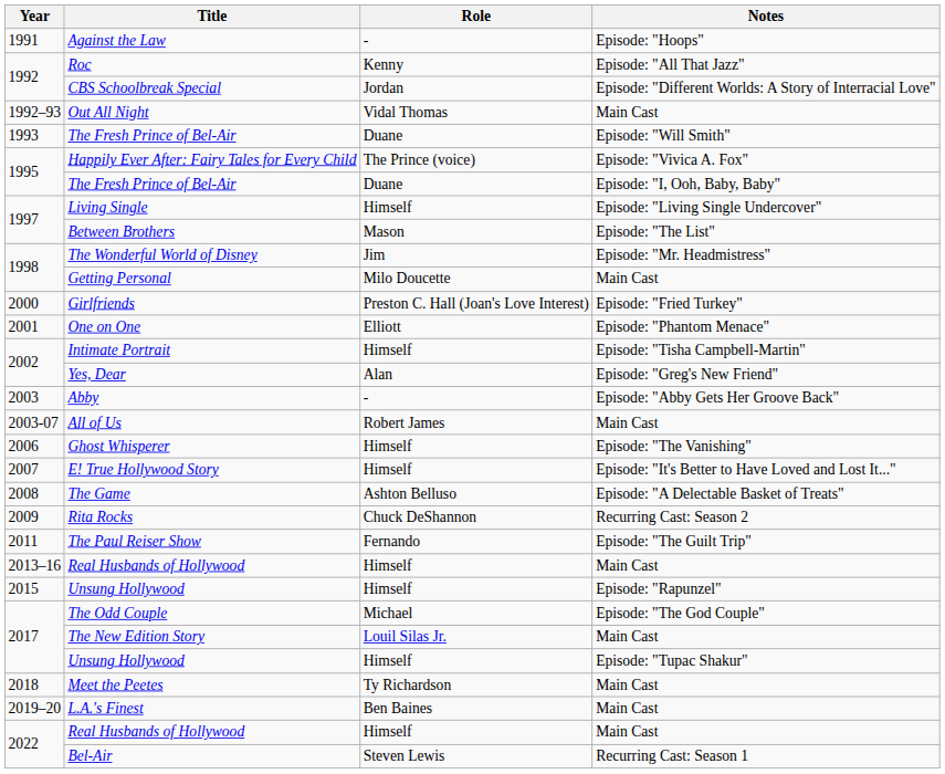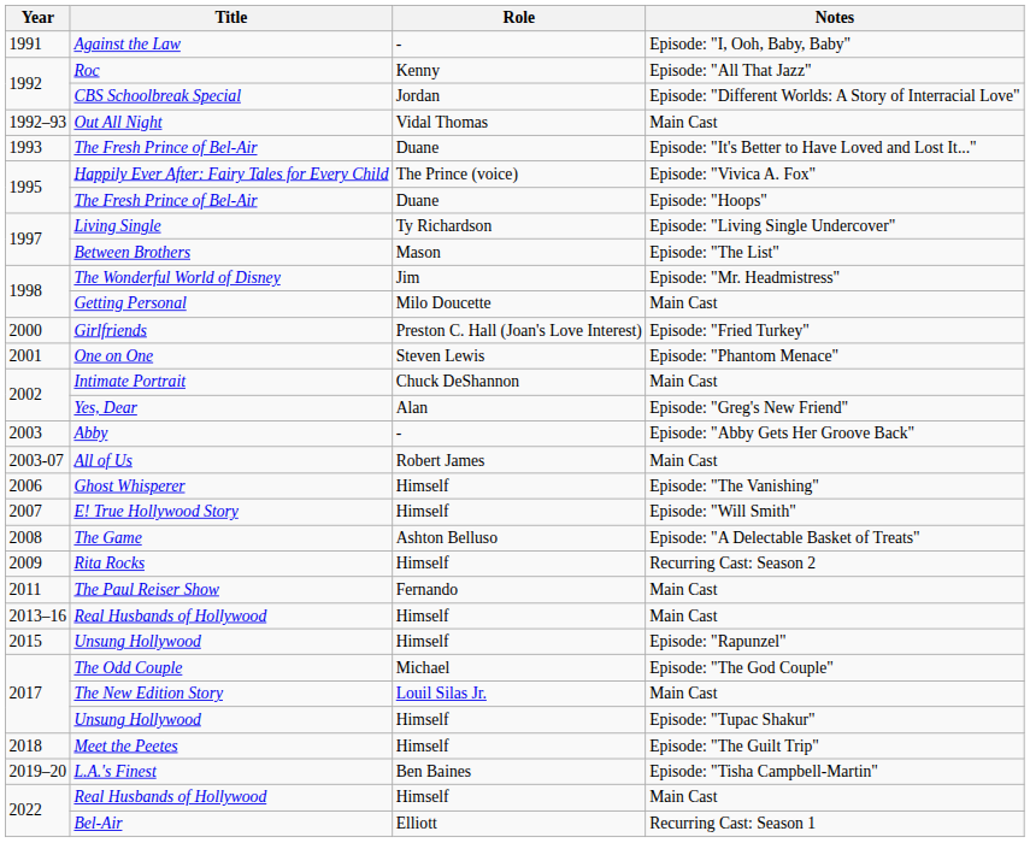 <table class="wikitable plainrowheaders sortable" style="margin-right: 0;">
 <tr>
 <th>Year</th>
 <th>Title</th>
 <th>Role</th>
 <th>Notes</th>
 </tr>
 <tr>
 <td>1991</td>
 <td><em><a href='#'>Against the Law</a></em></td>
 <td>-</td>
-<td>Episode: "Hoops"</td>
+<td>Episode: "I, Ooh, Baby, Baby"</td>
 </tr>
 <tr>
 <td rowspan="2">1992</td>
 <td><em><a href='#'>Roc</a></em></td>
 <td>Kenny</td>
 <td>Episode: "All That Jazz"</td>
 </tr>
 <tr>
 <td><em><a href='#'>CBS Schoolbreak Special</a></em></td>
 <td>Jordan</td>
 <td>Episode: "Different Worlds: A Story of Interracial Love"</td>
 </tr>
 <tr>
 <td>1992–93</td>
 <td><em><a href='#'>Out All Night</a></em></td>
 <td>Vidal Thomas</td>
 <td>Main Cast</td>
 </tr>
 <tr>
 <td>1993</td>
 <td><em><a href='#'>The Fresh Prince of Bel-Air</a></em></td>
 <td>Duane</td>
-<td>Episode: "Will Smith"</td>
+<td>Episode: "It's Better to Have Loved and Lost It..."</td>
 </tr>
 <tr>
 <td rowspan="2">1995</td>
 <td><em><a href='#'>Happily Ever After: Fairy Tales for Every Child</a></em></td>
 <td>The Prince (voice)</td>
 <td>Episode: "Vivica A. Fox"</td>
 </tr>
 <tr>
 <td><em><a href='#'>The Fresh Prince of Bel-Air</a></em></td>
 <td>Duane</td>
-<td>Episode: "I, Ooh, Baby, Baby"</td>
+<td>Episode: "Hoops"</td>
 </tr>
 <tr>
 <td rowspan="2">1997</td>
 <td><em><a href='#'>Living Single</a></em></td>
-<td>Himself</td>
+<td>Ty Richardson</td>
 <td>Episode: "Living Single Undercover"</td>
 </tr>
 <tr>
 <td><em><a href='#'>Between Brothers</a></em></td>
 <td>Mason</td>
 <td>Episode: "The List"</td>
 </tr>
 <tr>
 <td rowspan="2">1998</td>
 <td><em><a href='#'>The Wonderful World of Disney</a></em></td>
 <td>Jim</td>
 <td>Episode: "Mr. Headmistress"</td>
 </tr>
 <tr>
 <td><em><a href='#'>Getting Personal</a></em></td>
 <td>Milo Doucette</td>
 <td>Main Cast</td>
 </tr>
 <tr>
 <td>2000</td>
 <td><em><a href='#'>Girlfriends</a></em></td>
 <td>Preston C. Hall (Joan's Love Interest)</td>
 <td>Episode: "Fried Turkey"</td>
 </tr>
 <tr>
 <td>2001</td>
 <td><em><a href='#'>One on One</a></em></td>
-<td>Elliott</td>
+<td>Steven Lewis</td>
 <td>Episode: "Phantom Menace"</td>
 </tr>
 <tr>
 <td rowspan="2">2002</td>
 <td><em><a href='#'>Intimate Portrait</a></em></td>
-<td>Himself</td>
-<td>Episode: "Tisha Campbell-Martin"</td>
+<td>Chuck DeShannon</td>
+<td>Main Cast</td>
 </tr>
 <tr>
 <td><em><a href='#'>Yes, Dear</a></em></td>
 <td>Alan</td>
 <td>Episode: "Greg's New Friend"</td>
 </tr>
 <tr>
 <td>2003</td>
 <td><em><a href='#'>Abby</a></em></td>
 <td>-</td>
 <td>Episode: "Abby Gets Her Groove Back"</td>
 </tr>
 <tr>
 <td>2003-07</td>
 <td><em><a href='#'>All of Us</a></em></td>
 <td>Robert James</td>
 <td>Main Cast</td>
 </tr>
 <tr>
 <td>2006</td>
 <td><em><a href='#'>Ghost Whisperer</a></em></td>
 <td>Himself</td>
 <td>Episode: "The Vanishing"</td>
 </tr>
 <tr>
 <td>2007</td>
 <td><em><a href='#'>E! True Hollywood Story</a></em></td>
 <td>Himself</td>
-<td>Episode: "It's Better to Have Loved and Lost It..."</td>
+<td>Episode: "Will Smith"</td>
 </tr>
 <tr>
 <td>2008</td>
 <td><em><a href='#'>The Game</a></em></td>
 <td>Ashton Belluso</td>
 <td>Episode: "A Delectable Basket of Treats"</td>
 </tr>
 <tr>
 <td>2009</td>
 <td><em><a href='#'>Rita Rocks</a></em></td>
-<td>Chuck DeShannon</td>
+<td>Himself</td>
 <td>Recurring Cast: Season 2</td>
 </tr>
 <tr>
 <td>2011</td>
 <td><em><a href='#'>The Paul Reiser Show</a></em></td>
 <td>Fernando</td>
-<td>Episode: "The Guilt Trip"</td>
+<td>Main Cast</td>
 </tr>
 <tr>
 <td>2013–16</td>
 <td><em><a href='#'>Real Husbands of Hollywood</a></em></td>
 <td>Himself</td>
 <td>Main Cast</td>
 </tr>
 <tr>
 <td>2015</td>
 <td><em><a href='#'>Unsung Hollywood</a></em></td>
 <td>Himself</td>
 <td>Episode: "Rapunzel"</td>
 </tr>
 <tr>
 <td rowspan="3">2017</td>
 <td><em><a href='#'>The Odd Couple</a></em></td>
 <td>Michael</td>
 <td>Episode: "The God Couple"</td>
 </tr>
 <tr>
 <td><em><a href='#'>The New Edition Story</a></em></td>
 <td><a href='#'>Louil Silas Jr.</a></td>
 <td>Main Cast</td>
 </tr>
 <tr>
 <td><em><a href='#'>Unsung Hollywood</a></em></td>
 <td>Himself</td>
 <td>Episode: "Tupac Shakur"</td>
 </tr>
 <tr>
 <td>2018</td>
 <td><em><a href='#'>Meet the Peetes</a></em></td>
-<td>Ty Richardson</td>
-<td>Main Cast</td>
+<td>Himself</td>
+<td>Episode: "The Guilt Trip"</td>
 </tr>
 <tr>
 <td>2019–20</td>
 <td><em><a href='#'>L.A.'s Finest</a></em></td>
 <td>Ben Baines</td>
-<td>Main Cast</td>
+<td>Episode: "Tisha Campbell-Martin"</td>
 </tr>
 <tr>
 <td rowspan="2">2022</td>
 <td><em><a href='#'>Real Husbands of Hollywood</a></em></td>
 <td>Himself</td>
 <td>Main Cast</td>
 </tr>
 <tr>
 <td><em><a href='#'>Bel-Air</a></em></td>
-<td>Steven Lewis</td>
+<td>Elliott</td>
 <td>Recurring Cast: Season 1</td>
 </tr>
 </table>
